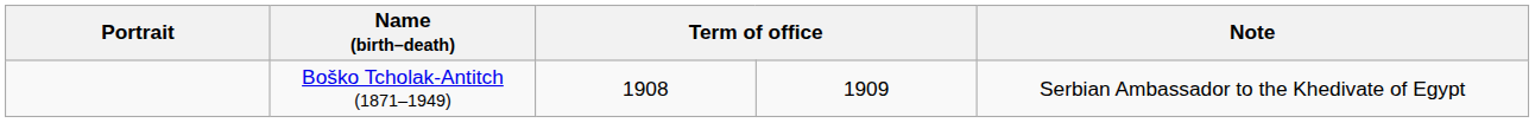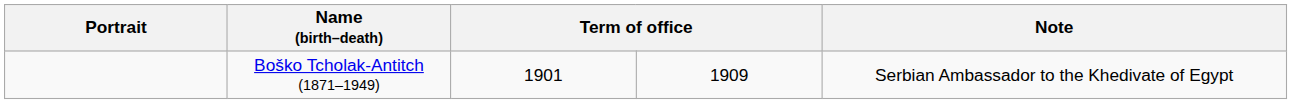 <table class="wikitable" style="width:75%; text-align:center;">
 <tr>
 <th colspan="1" width=12%>Portrait</th>
 <th width=12%>Name<br><small>(birth–death)</small></th>
 <th colspan="2" width=20%>Term of office</th>
 <th width=25%>Note</th>
 </tr>
 <tr>
 <td></td>
 <td><a href='#'>Boško Tcholak-Antitch</a><br><small>(1871–1949)</small></td>
-<td>1908</td>
+<td>1901</td>
 <td>1909</td>
 <td>Serbian Ambassador to the Khedivate of Egypt</td>
 </tr>
 </table>
